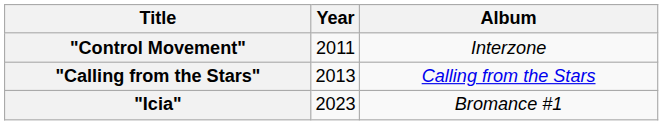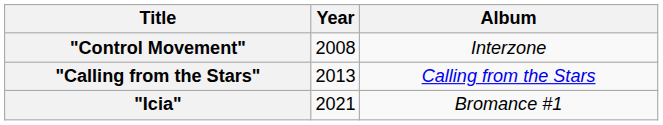 <table class="wikitable plainrowheaders" style="text-align:center;">
 <tr>
 <th scope="col" style="width:16.5em;">Title</th>
 <th scope="col">Year</th>
 <th scope="col" style="width:16em;">Album</th>
 </tr>
 <tr>
 <th scope="row">"Control Movement"</th>
-<td>2011</td>
+<td>2008</td>
 <td><em>Interzone</em></td>
 </tr>
 <tr>
 <th scope="row">"Calling from the Stars" <br></th>
 <td>2013</td>
 <td><em><a href='#'>Calling from the Stars</a></em></td>
 </tr>
 <tr>
 <th scope="row">"Icia"</th>
-<td>2023</td>
+<td>2021</td>
 <td><em>Bromance #1</em></td>
 </tr>
 </table>
